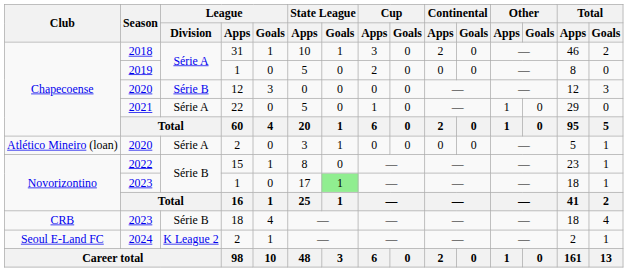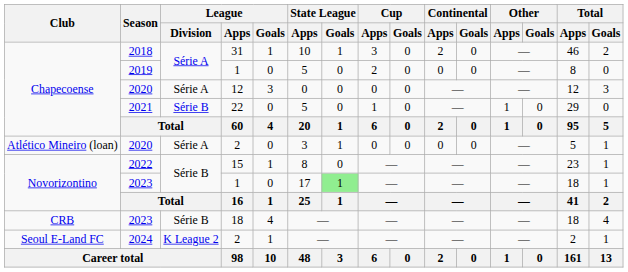 <table class="wikitable" style="text-align: center">
 <tr>
 <th rowspan="2">Club</th>
 <th rowspan="2">Season</th>
 <th colspan="3">League</th>
 <th colspan="2">State League</th>
 <th colspan="2">Cup</th>
 <th colspan="2">Continental</th>
 <th colspan="2">Other</th>
 <th colspan="2">Total</th>
 </tr>
 <tr>
 <th>Division</th>
 <th>Apps</th>
 <th>Goals</th>
 <th>Apps</th>
 <th>Goals</th>
 <th>Apps</th>
 <th>Goals</th>
 <th>Apps</th>
 <th>Goals</th>
 <th>Apps</th>
 <th>Goals</th>
 <th>Apps</th>
 <th>Goals</th>
 </tr>
 <tr>
 <td rowspan="5"><a href='#'>Chapecoense</a></td>
 <td><a href='#'>2018</a></td>
 <td rowspan="2"><a href='#'>Série A</a></td>
 <td>31</td>
 <td>1</td>
 <td>10</td>
 <td>1</td>
 <td>3</td>
 <td>0</td>
 <td>2</td>
 <td>0</td>
 <td colspan="2">—</td>
 <td>46</td>
 <td>2</td>
 </tr>
 <tr>
 <td><a href='#'>2019</a></td>
 <td>1</td>
 <td>0</td>
 <td>5</td>
 <td>0</td>
 <td>2</td>
 <td>0</td>
 <td>0</td>
 <td>0</td>
 <td colspan="2">—</td>
 <td>8</td>
 <td>0</td>
 </tr>
 <tr>
 <td><a href='#'>2020</a></td>
-<td><a href='#'>Série B</a></td>
+<td>Série A</td>
 <td>12</td>
 <td>3</td>
 <td>0</td>
 <td>0</td>
 <td>0</td>
 <td>0</td>
 <td colspan="2">—</td>
 <td colspan="2">—</td>
 <td>12</td>
 <td>3</td>
 </tr>
 <tr>
 <td><a href='#'>2021</a></td>
-<td>Série A</td>
+<td><a href='#'>Série B</a></td>
 <td>22</td>
 <td>0</td>
 <td>5</td>
 <td>0</td>
 <td>1</td>
 <td>0</td>
 <td colspan="2">—</td>
 <td>1</td>
 <td>0</td>
 <td>29</td>
 <td>0</td>
 </tr>
 <tr>
 <th colspan="2">Total</th>
 <th>60</th>
 <th>4</th>
 <th>20</th>
 <th>1</th>
 <th>6</th>
 <th>0</th>
 <th>2</th>
 <th>0</th>
 <th>1</th>
 <th>0</th>
 <th>95</th>
 <th>5</th>
 </tr>
 <tr>
 <td><a href='#'>Atlético Mineiro</a> (loan)</td>
 <td><a href='#'>2020</a></td>
 <td>Série A</td>
 <td>2</td>
 <td>0</td>
 <td>3</td>
 <td>1</td>
 <td>0</td>
 <td>0</td>
 <td>0</td>
 <td>0</td>
 <td colspan="2">—</td>
 <td>5</td>
 <td>1</td>
 </tr>
 <tr>
 <td rowspan="3"><a href='#'>Novorizontino</a></td>
 <td><a href='#'>2022</a></td>
 <td rowspan="2">Série B</td>
 <td>15</td>
 <td>1</td>
 <td>8</td>
 <td>0</td>
 <td colspan="2">—</td>
 <td colspan="2">—</td>
 <td colspan="2">—</td>
 <td>23</td>
 <td>1</td>
 </tr>
 <tr>
 <td><a href='#'>2023</a></td>
 <td>1</td>
 <td>0</td>
 <td>17</td>
 <td style="background: lightgreen;">1</td>
 <td colspan="2">—</td>
 <td colspan="2">—</td>
 <td colspan="2">—</td>
 <td>18</td>
 <td>1</td>
 </tr>
 <tr>
 <th colspan="2">Total</th>
 <th>16</th>
 <th>1</th>
 <th>25</th>
 <th>1</th>
 <th colspan="2">—</th>
 <th colspan="2">—</th>
 <th colspan="2">—</th>
 <th>41</th>
 <th>2</th>
 </tr>
 <tr>
 <td><a href='#'>CRB</a></td>
 <td><a href='#'>2023</a></td>
 <td>Série B</td>
 <td>18</td>
 <td>4</td>
 <td colspan="2">—</td>
 <td colspan="2">—</td>
 <td colspan="2">—</td>
 <td colspan="2">—</td>
 <td>18</td>
 <td>4</td>
 </tr>
 <tr>
 <td><a href='#'>Seoul E-Land FC</a></td>
 <td><a href='#'>2024</a></td>
 <td><a href='#'>K League 2</a></td>
 <td>2</td>
 <td>1</td>
 <td colspan="2">—</td>
 <td colspan="2">—</td>
 <td colspan="2">—</td>
 <td colspan="2">—</td>
 <td>2</td>
 <td>1</td>
 </tr>
 <tr>
 <th colspan="3"><strong>Career total</strong></th>
 <th>98</th>
 <th>10</th>
 <th>48</th>
 <th>3</th>
 <th>6</th>
 <th>0</th>
 <th>2</th>
 <th>0</th>
 <th>1</th>
 <th>0</th>
 <th>161</th>
 <th>13</th>
 </tr>
 </table>
